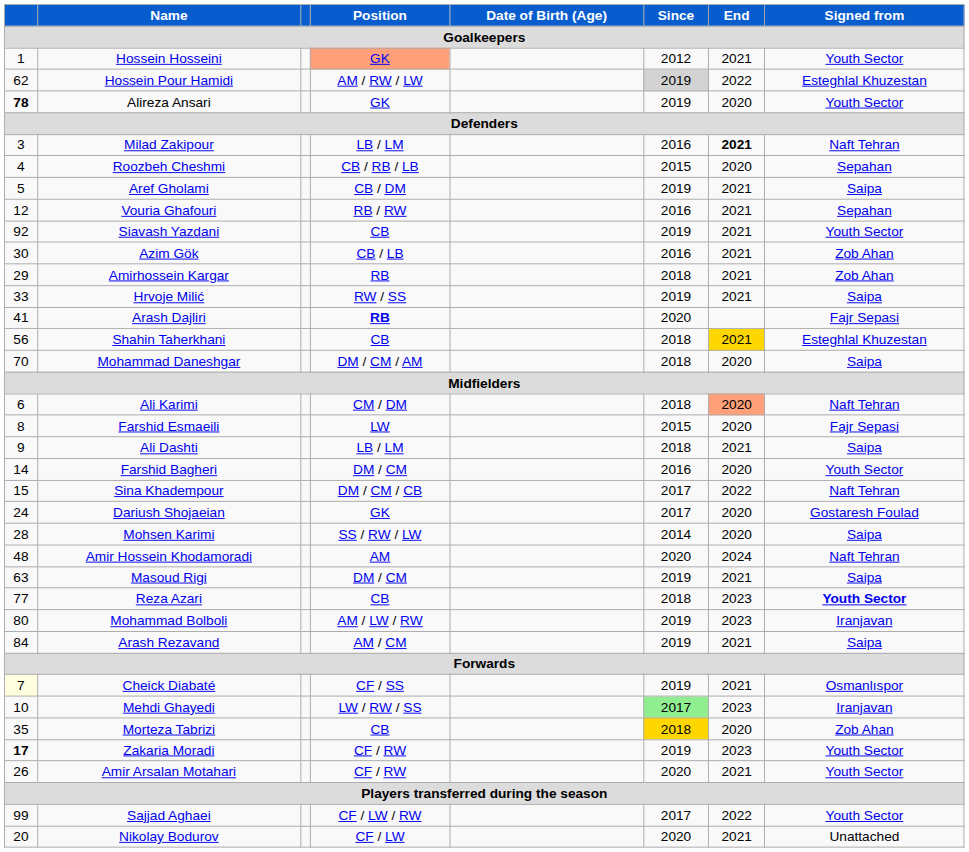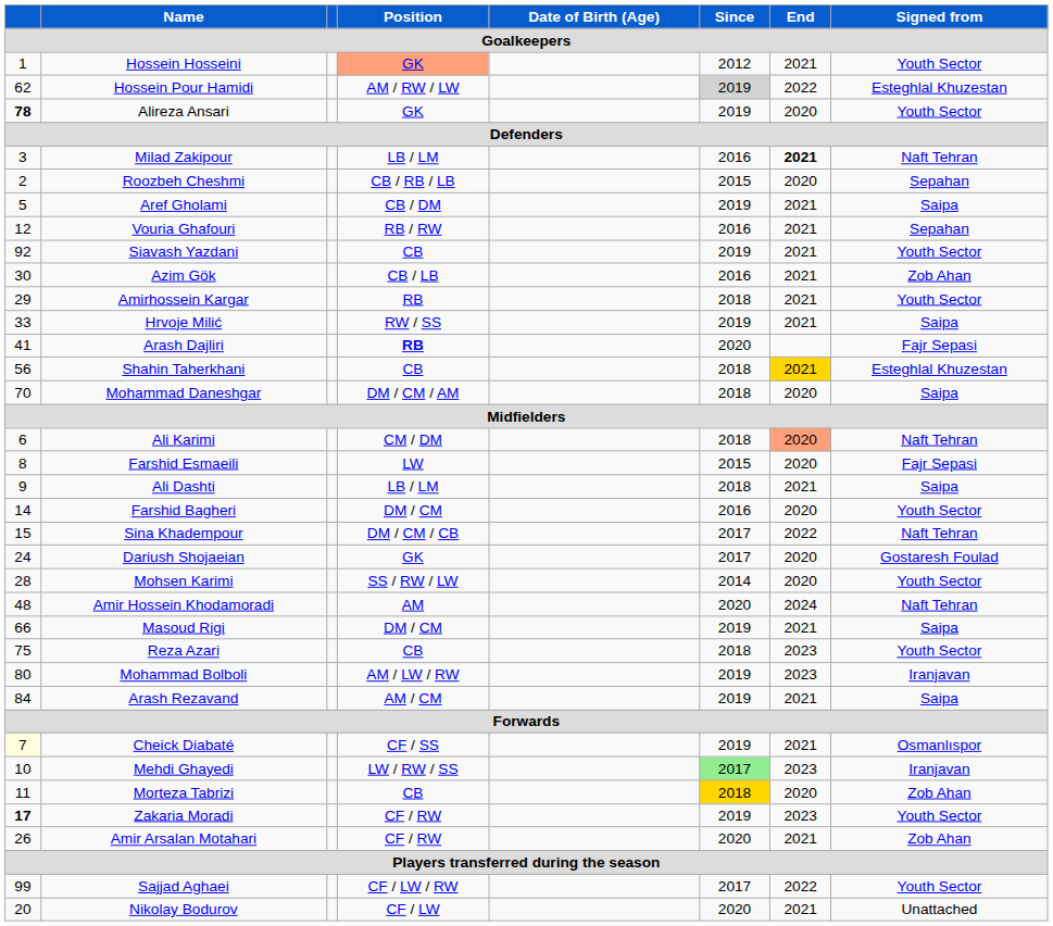 <table class="wikitable" style="text-align:center; font-size:90%; width:80%;">
 <tr>
 <th style="background:#075CCE; color:white; text-align:center;"></th>
 <th style="background:#075CCE; color:white; text-align:center;">Name</th>
 <th style="background:#075CCE; color:white; text-align:center;"></th>
 <th style="background:#075CCE; color:white; text-align:center;">Position</th>
 <th style="background:#075CCE; color:white; text-align:center;">Date of Birth (Age)</th>
 <th style="background:#075CCE; color:white; text-align:center;">Since</th>
 <th style="background:#075CCE; color:white; text-align:center;">End</th>
 <th style="background:#075CCE; color:white; text-align:center;">Signed from</th>
 </tr>
 <tr>
 <th colspan=10 style="background: #DCDCDC" align=right>Goalkeepers</th>
 </tr>
 <tr>
 <td>1</td>
 <td><a href='#'>Hossein Hosseini</a></td>
 <td></td>
 <td style="background: lightsalmon;"><a href='#'>GK</a></td>
 <td></td>
 <td>2012</td>
 <td>2021</td>
 <td> <a href='#'>Youth Sector</a></td>
 </tr>
 <tr>
 <td>62</td>
 <td><a href='#'>Hossein Pour Hamidi</a></td>
 <td></td>
 <td><a href='#'>AM</a> / <a href='#'>RW</a> / <a href='#'>LW</a></td>
 <td></td>
 <td style="background: lightgrey;">2019</td>
 <td>2022</td>
 <td> <a href='#'>Esteghlal Khuzestan</a></td>
 </tr>
 <tr>
 <td><strong>78</strong></td>
 <td>Alireza Ansari</td>
 <td></td>
 <td><a href='#'>GK</a></td>
 <td></td>
 <td>2019</td>
 <td>2020</td>
 <td> <a href='#'>Youth Sector</a></td>
 </tr>
 <tr>
 <th colspan=11 style="background: #DCDCDC" align=right>Defenders</th>
 </tr>
 <tr>
 <td>3</td>
 <td><a href='#'>Milad Zakipour</a></td>
 <td></td>
 <td><a href='#'>LB</a> / <a href='#'>LM</a></td>
 <td></td>
 <td>2016</td>
 <td><strong>2021</strong></td>
 <td> <a href='#'>Naft Tehran</a></td>
 </tr>
 <tr>
-<td>4</td>
+<td>2</td>
 <td><a href='#'>Roozbeh Cheshmi</a></td>
 <td></td>
 <td><a href='#'>CB</a> / <a href='#'>RB</a> / <a href='#'>LB</a></td>
 <td></td>
 <td>2015</td>
 <td>2020</td>
 <td> <a href='#'>Sepahan</a></td>
 </tr>
 <tr>
 <td>5</td>
 <td><a href='#'>Aref Gholami</a></td>
 <td></td>
 <td><a href='#'>CB</a> / <a href='#'>DM</a></td>
 <td></td>
 <td>2019</td>
 <td>2021</td>
 <td> <a href='#'>Saipa</a></td>
 </tr>
 <tr>
 <td>12</td>
 <td><a href='#'>Vouria Ghafouri</a></td>
 <td></td>
 <td><a href='#'>RB</a> / <a href='#'>RW</a></td>
 <td></td>
 <td>2016</td>
 <td>2021</td>
 <td> <a href='#'>Sepahan</a></td>
 </tr>
 <tr>
 <td>92</td>
 <td><a href='#'>Siavash Yazdani</a></td>
 <td></td>
 <td><a href='#'>CB</a></td>
 <td></td>
 <td>2019</td>
 <td>2021</td>
 <td> <a href='#'>Youth Sector</a></td>
 </tr>
 <tr>
 <td>30</td>
 <td><a href='#'>Azim Gök</a></td>
 <td></td>
 <td><a href='#'>CB</a> / <a href='#'>LB</a></td>
 <td></td>
 <td>2016</td>
 <td>2021</td>
 <td> <a href='#'>Zob Ahan</a></td>
 </tr>
 <tr>
 <td>29</td>
 <td><a href='#'>Amirhossein Kargar</a></td>
 <td></td>
 <td><a href='#'>RB</a></td>
 <td></td>
 <td>2018</td>
 <td>2021</td>
-<td> <a href='#'>Zob Ahan</a></td>
+<td> <a href='#'>Youth Sector</a></td>
 </tr>
 <tr>
 <td>33</td>
 <td><a href='#'>Hrvoje Milić</a></td>
 <td></td>
 <td><a href='#'>RW</a> / <a href='#'>SS</a></td>
 <td></td>
 <td>2019</td>
 <td>2021</td>
 <td> <a href='#'>Saipa</a></td>
 </tr>
 <tr>
 <td>41</td>
 <td><a href='#'>Arash Dajliri</a></td>
 <td></td>
 <td><strong><a href='#'>RB</a></strong></td>
 <td></td>
 <td>2020</td>
 <td></td>
 <td> <a href='#'>Fajr Sepasi</a></td>
 </tr>
 <tr>
 <td>56</td>
 <td><a href='#'>Shahin Taherkhani</a></td>
 <td></td>
 <td><a href='#'>CB</a></td>
 <td></td>
 <td>2018</td>
 <td style="background: gold;">2021</td>
 <td> <a href='#'>Esteghlal Khuzestan</a></td>
 </tr>
 <tr>
 <td>70</td>
 <td><a href='#'>Mohammad Daneshgar</a></td>
 <td></td>
 <td><a href='#'>DM</a> / <a href='#'>CM</a> / <a href='#'>AM</a></td>
 <td></td>
 <td>2018</td>
 <td>2020</td>
 <td> <a href='#'>Saipa</a></td>
 </tr>
 <tr>
 <th colspan=11 style="background: #DCDCDC" align=right>Midfielders</th>
 </tr>
 <tr>
 <td>6</td>
 <td><a href='#'>Ali Karimi</a></td>
 <td></td>
 <td><a href='#'>CM</a> / <a href='#'>DM</a></td>
 <td></td>
 <td>2018</td>
 <td style="background: lightsalmon;">2020</td>
 <td> <a href='#'>Naft Tehran</a></td>
 </tr>
 <tr>
 <td>8</td>
 <td><a href='#'>Farshid Esmaeili</a></td>
 <td></td>
 <td><a href='#'>LW</a></td>
 <td></td>
 <td>2015</td>
 <td>2020</td>
 <td> <a href='#'>Fajr Sepasi</a></td>
 </tr>
 <tr>
 <td>9</td>
 <td><a href='#'>Ali Dashti</a></td>
 <td></td>
 <td><a href='#'>LB</a> / <a href='#'>LM</a></td>
 <td></td>
 <td>2018</td>
 <td>2021</td>
 <td> <a href='#'>Saipa</a></td>
 </tr>
 <tr>
 <td>14</td>
 <td><a href='#'>Farshid Bagheri</a></td>
 <td></td>
 <td><a href='#'>DM</a> / <a href='#'>CM</a></td>
 <td></td>
 <td>2016</td>
 <td>2020</td>
 <td> <a href='#'>Youth Sector</a></td>
 </tr>
 <tr>
 <td>15</td>
 <td><a href='#'>Sina Khadempour</a></td>
 <td></td>
 <td><a href='#'>DM</a> / <a href='#'>CM</a> / <a href='#'>CB</a></td>
 <td></td>
 <td>2017</td>
 <td>2022</td>
 <td> <a href='#'>Naft Tehran</a></td>
 </tr>
 <tr>
 <td>24</td>
 <td><a href='#'>Dariush Shojaeian</a></td>
 <td></td>
 <td><a href='#'>GK</a></td>
 <td></td>
 <td>2017</td>
 <td>2020</td>
 <td> <a href='#'>Gostaresh Foulad</a></td>
 </tr>
 <tr>
 <td>28</td>
 <td><a href='#'>Mohsen Karimi</a></td>
 <td></td>
 <td><a href='#'>SS</a> / <a href='#'>RW</a> / <a href='#'>LW</a></td>
 <td></td>
 <td>2014</td>
 <td>2020</td>
-<td> <a href='#'>Saipa</a></td>
+<td> <a href='#'>Youth Sector</a></td>
 </tr>
 <tr>
 <td>48</td>
 <td><a href='#'>Amir Hossein Khodamoradi</a></td>
 <td></td>
 <td><a href='#'>AM</a></td>
 <td></td>
 <td>2020</td>
 <td>2024</td>
 <td> <a href='#'>Naft Tehran</a></td>
 </tr>
 <tr>
-<td>63</td>
+<td>66</td>
 <td><a href='#'>Masoud Rigi</a></td>
 <td></td>
 <td><a href='#'>DM</a> /  <a href='#'>CM</a></td>
 <td></td>
 <td>2019</td>
 <td>2021</td>
 <td> <a href='#'>Saipa</a></td>
 </tr>
 <tr>
-<td>77</td>
+<td>75</td>
 <td><a href='#'>Reza Azari</a></td>
 <td></td>
 <td><a href='#'>CB</a></td>
 <td></td>
 <td>2018</td>
 <td>2023</td>
-<td><strong> <a href='#'>Youth Sector</a></strong></td>
+<td> <a href='#'>Youth Sector</a></td>
 </tr>
 <tr>
 <td>80</td>
 <td><a href='#'>Mohammad Bolboli</a></td>
 <td></td>
 <td><a href='#'>AM</a> / <a href='#'>LW</a> / <a href='#'>RW</a></td>
 <td></td>
 <td>2019</td>
 <td>2023</td>
 <td> <a href='#'>Iranjavan</a></td>
 </tr>
 <tr>
 <td>84</td>
 <td><a href='#'>Arash Rezavand</a></td>
 <td></td>
 <td><a href='#'>AM</a> / <a href='#'>CM</a></td>
 <td></td>
 <td>2019</td>
 <td>2021</td>
 <td> <a href='#'>Saipa</a></td>
 </tr>
 <tr>
 <th colspan=11 style="background: #DCDCDC" align=right>Forwards</th>
 </tr>
 <tr>
 <td style="background: lightyellow;">7</td>
 <td><a href='#'>Cheick Diabaté</a></td>
 <td></td>
 <td><a href='#'>CF</a> / <a href='#'>SS</a></td>
 <td></td>
 <td>2019</td>
 <td>2021</td>
 <td> <a href='#'>Osmanlıspor</a></td>
 </tr>
 <tr>
 <td>10</td>
 <td><a href='#'>Mehdi Ghayedi</a></td>
 <td></td>
 <td><a href='#'>LW</a> / <a href='#'>RW</a> / <a href='#'>SS</a></td>
 <td></td>
 <td style="background: lightgreen;">2017</td>
 <td>2023</td>
 <td> <a href='#'>Iranjavan</a></td>
 </tr>
 <tr>
-<td>35</td>
+<td>11</td>
 <td><a href='#'>Morteza Tabrizi</a></td>
 <td></td>
 <td><a href='#'>CB</a></td>
 <td></td>
 <td style="background: gold;">2018</td>
 <td>2020</td>
 <td> <a href='#'>Zob Ahan</a></td>
 </tr>
 <tr>
 <td><strong>17</strong></td>
 <td><a href='#'>Zakaria Moradi</a></td>
 <td></td>
 <td><a href='#'>CF</a> / <a href='#'>RW</a></td>
 <td></td>
 <td>2019</td>
 <td>2023</td>
 <td> <a href='#'>Youth Sector</a></td>
 </tr>
 <tr>
 <td>26</td>
 <td><a href='#'>Amir Arsalan Motahari</a></td>
 <td></td>
 <td><a href='#'>CF</a> / <a href='#'>RW</a></td>
 <td></td>
 <td>2020</td>
 <td>2021</td>
-<td> <a href='#'>Youth Sector</a></td>
+<td> <a href='#'>Zob Ahan</a></td>
 </tr>
 <tr>
 <th colspan=10 style="background:#dcdcdc; text-align:center;">Players transferred during the season</th>
 </tr>
 <tr>
 <td>99</td>
 <td><a href='#'>Sajjad Aghaei</a></td>
 <td></td>
 <td><a href='#'>CF</a> / <a href='#'>LW</a> / <a href='#'>RW</a></td>
 <td></td>
 <td>2017</td>
 <td>2022</td>
 <td> <a href='#'>Youth Sector</a></td>
 </tr>
 <tr>
 <td>20</td>
 <td><a href='#'>Nikolay Bodurov</a></td>
 <td></td>
 <td><a href='#'>CF</a> / <a href='#'>LW</a></td>
 <td></td>
 <td>2020</td>
 <td>2021</td>
 <td>Unattached</td>
 </tr>
 </table>
